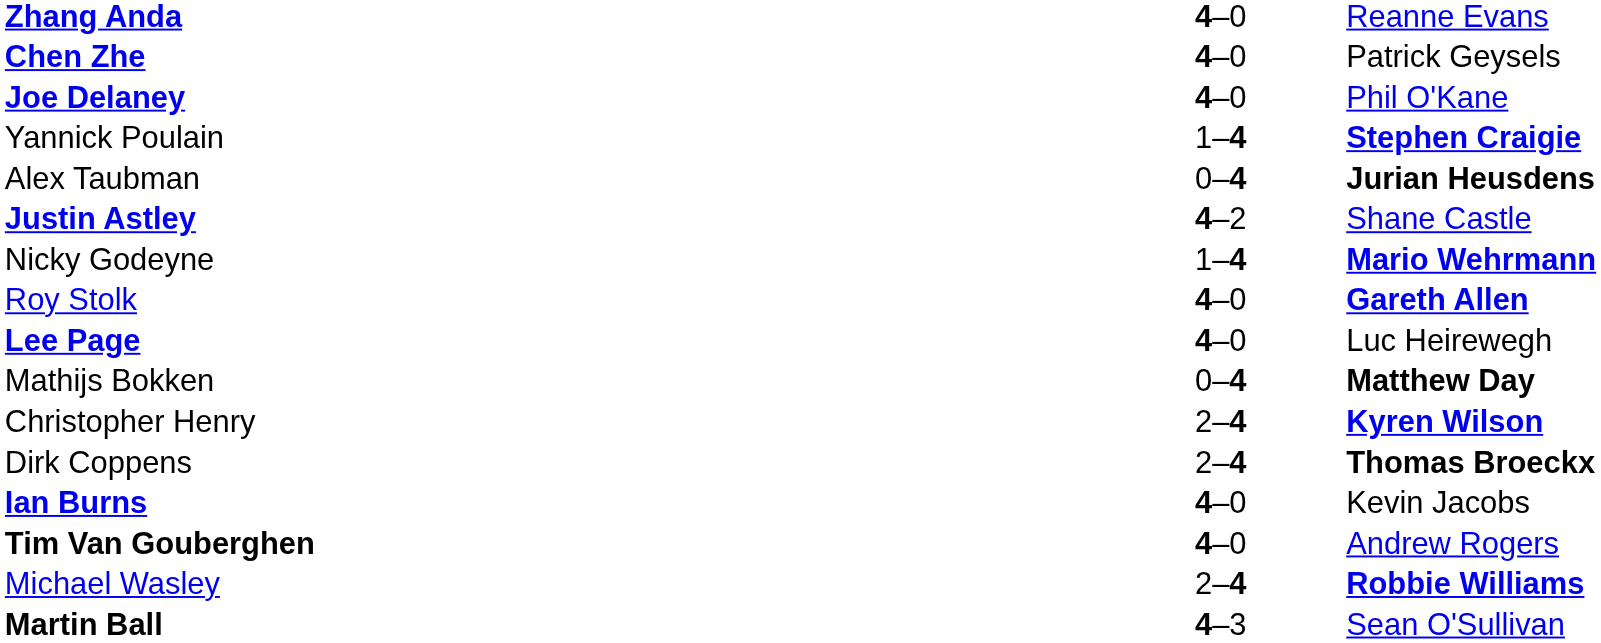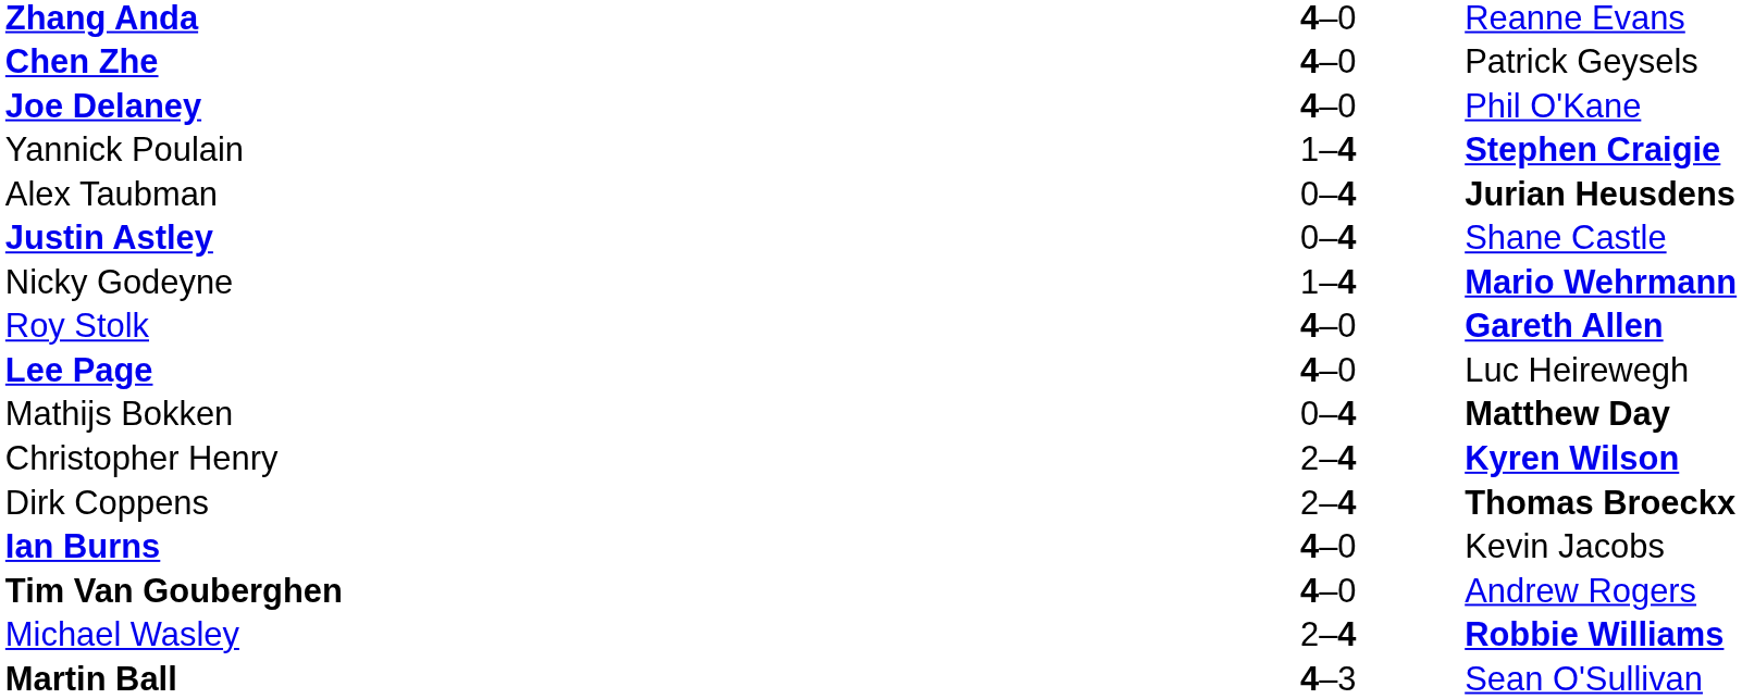 <table width="100%" cellspacing="1">
 <tr>
 <th width=45%></th>
 <th width=10%></th>
 <th width=45%></th>
 </tr>
 <tr>
 <td> <strong><a href='#'>Zhang Anda</a></strong></td>
 <td align="center"><strong>4</strong>–0</td>
 <td> <a href='#'>Reanne Evans</a></td>
 </tr>
 <tr>
 <td> <strong><a href='#'>Chen Zhe</a></strong></td>
 <td align="center"><strong>4</strong>–0</td>
 <td> Patrick Geysels</td>
 </tr>
 <tr>
 <td> <strong><a href='#'>Joe Delaney</a></strong></td>
 <td align="center"><strong>4</strong>–0</td>
 <td> <a href='#'>Phil O'Kane</a></td>
 </tr>
 <tr>
 <td> Yannick Poulain</td>
 <td align="center">1–<strong>4</strong></td>
 <td> <strong><a href='#'>Stephen Craigie</a></strong></td>
 </tr>
 <tr>
 <td> Alex Taubman</td>
 <td align="center">0–<strong>4</strong></td>
 <td> <strong>Jurian Heusdens</strong></td>
 </tr>
 <tr>
 <td> <strong><a href='#'>Justin Astley</a></strong></td>
-<td align="center"><strong>4</strong>–2</td>
+<td align="center">0–<strong>4</strong></td>
 <td> <a href='#'>Shane Castle</a></td>
 </tr>
 <tr>
 <td> Nicky Godeyne</td>
 <td align="center">1–<strong>4</strong></td>
 <td> <strong><a href='#'>Mario Wehrmann</a></strong></td>
 </tr>
 <tr>
 <td> <a href='#'>Roy Stolk</a></td>
 <td align="center"><strong>4</strong>–0</td>
 <td> <strong><a href='#'>Gareth Allen</a></strong></td>
 </tr>
 <tr>
 <td> <strong><a href='#'>Lee Page</a></strong></td>
 <td align="center"><strong>4</strong>–0</td>
 <td> Luc Heirewegh</td>
 </tr>
 <tr>
 <td> Mathijs Bokken</td>
 <td align="center">0–<strong>4</strong></td>
 <td> <strong>Matthew Day</strong></td>
 </tr>
 <tr>
 <td> Christopher Henry</td>
 <td align="center">2–<strong>4</strong></td>
 <td> <strong><a href='#'>Kyren Wilson</a></strong></td>
 </tr>
 <tr>
 <td> Dirk Coppens</td>
 <td align="center">2–<strong>4</strong></td>
 <td> <strong>Thomas Broeckx</strong></td>
 </tr>
 <tr>
 <td> <strong><a href='#'>Ian Burns</a></strong></td>
 <td align="center"><strong>4</strong>–0</td>
 <td> Kevin Jacobs</td>
 </tr>
 <tr>
 <td> <strong>Tim Van Gouberghen</strong></td>
 <td align="center"><strong>4</strong>–0</td>
 <td> <a href='#'>Andrew Rogers</a></td>
 </tr>
 <tr>
 <td> <a href='#'>Michael Wasley</a></td>
 <td align="center">2–<strong>4</strong></td>
 <td> <strong><a href='#'>Robbie Williams</a></strong></td>
 </tr>
 <tr>
 <td> <strong>Martin Ball</strong></td>
 <td align="center"><strong>4</strong>–3</td>
 <td> <a href='#'>Sean O'Sullivan</a></td>
 </tr>
 </table>
